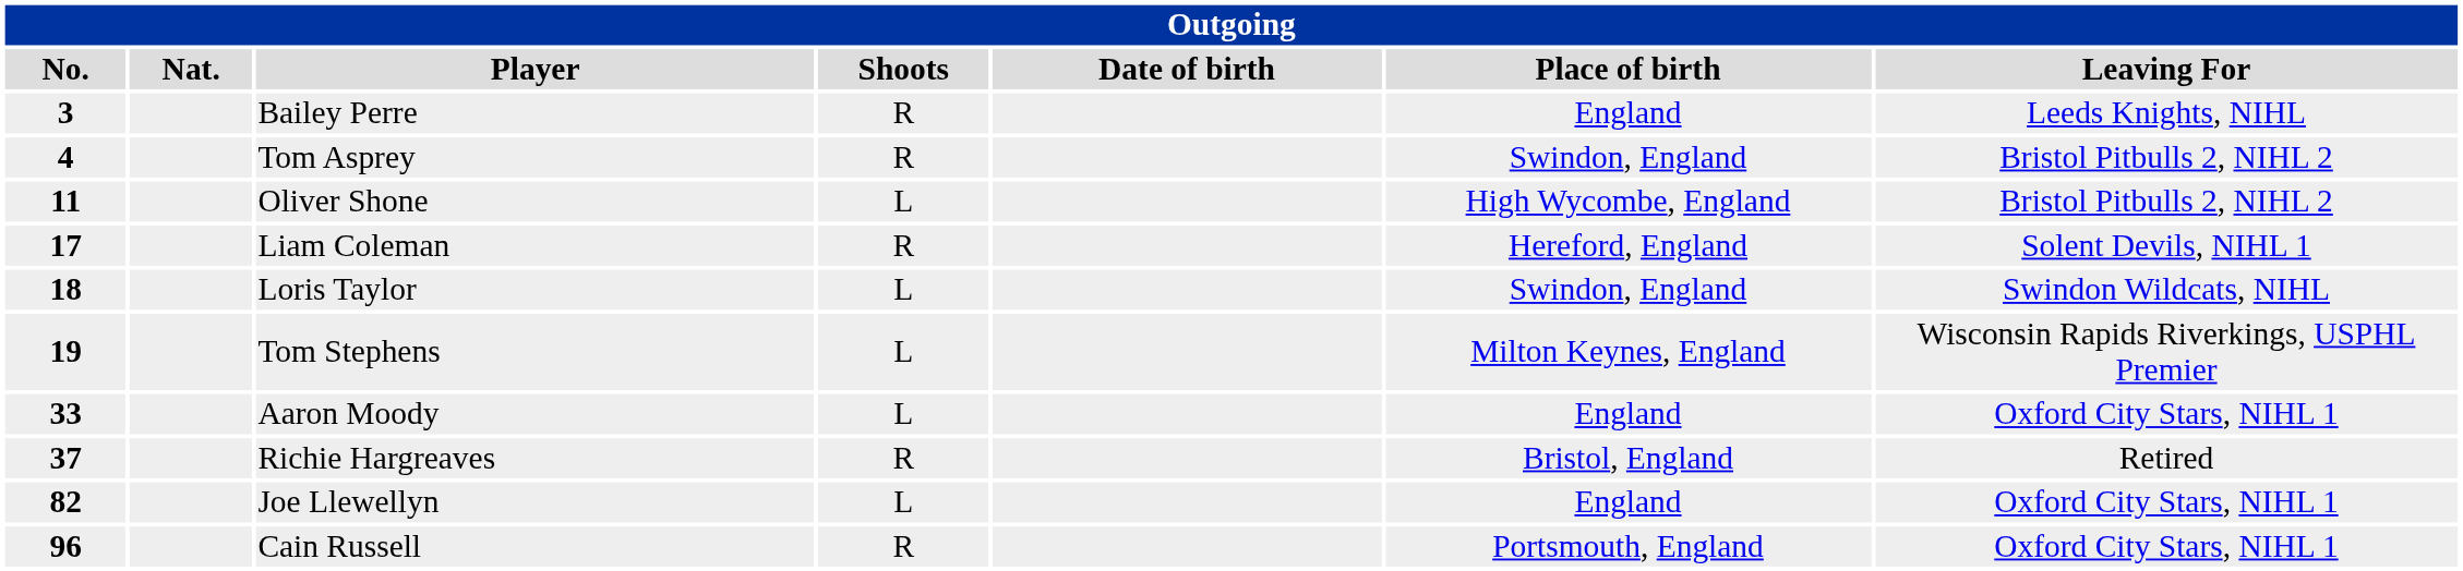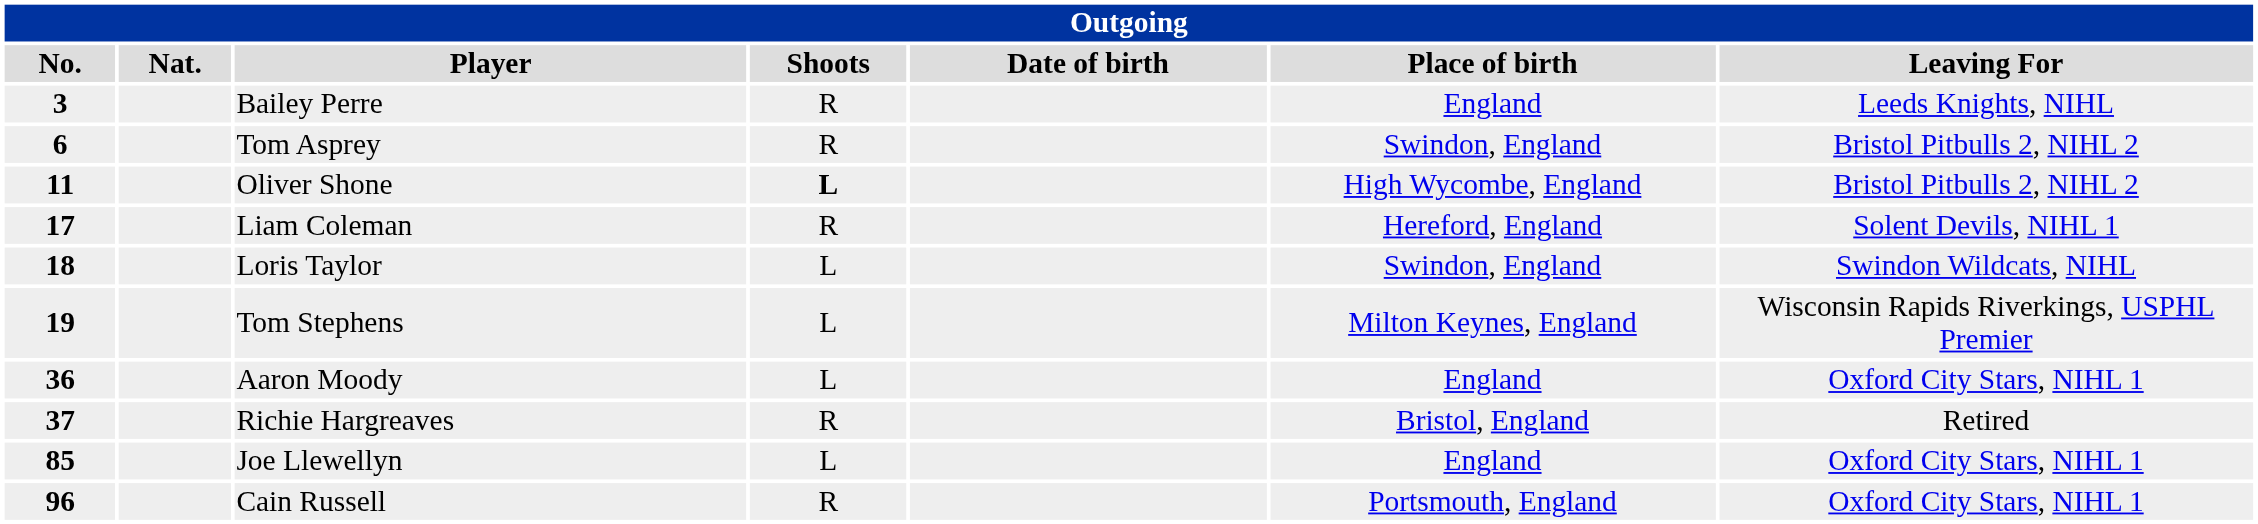 <table class="toccolours"  style="width:97%; clear:both; margin:1.5em auto; text-align:center;">
 <tr>
 <th colspan="10" style="background:#0033A0; color:white;">Outgoing</th>
 </tr>
 <tr style="background:#ddd;">
 <th width="5%">No.</th>
 <th width="5%">Nat.</th>
 <th !width="22%">Player</th>
 <th width="7%">Shoots</th>
 <th width="16%">Date of birth</th>
 <th width="20%">Place of birth</th>
 <th width="24%">Leaving For</th>
 </tr>
 <tr style="background:#eee;">
 <td><strong>3</strong></td>
 <td></td>
 <td align="left">Bailey Perre</td>
 <td>R</td>
 <td></td>
 <td><a href='#'>England</a></td>
 <td><a href='#'>Leeds Knights</a>, <a href='#'>NIHL</a></td>
 </tr>
 <tr style="background:#eee;">
-<td><strong>4</strong></td>
+<td><strong>6</strong></td>
 <td></td>
 <td align="left">Tom Asprey</td>
 <td>R</td>
 <td></td>
 <td><a href='#'>Swindon</a>, <a href='#'>England</a></td>
 <td><a href='#'>Bristol Pitbulls 2</a>, <a href='#'>NIHL 2</a></td>
 </tr>
 <tr style="background:#eee;">
 <td><strong>11</strong></td>
 <td></td>
 <td align="left">Oliver Shone</td>
-<td>L</td>
+<td><strong>L</strong></td>
 <td></td>
 <td><a href='#'>High Wycombe</a>, <a href='#'>England</a></td>
 <td><a href='#'>Bristol Pitbulls 2</a>, <a href='#'>NIHL 2</a></td>
 </tr>
 <tr style="background:#eee;">
 <td><strong>17</strong></td>
 <td></td>
 <td align="left">Liam Coleman</td>
 <td>R</td>
 <td></td>
 <td><a href='#'>Hereford</a>, <a href='#'>England</a></td>
 <td><a href='#'>Solent Devils</a>, <a href='#'>NIHL 1</a></td>
 </tr>
 <tr style="background:#eee;">
 <td><strong>18</strong></td>
 <td></td>
 <td align="left">Loris Taylor</td>
 <td>L</td>
 <td></td>
 <td><a href='#'>Swindon</a>, <a href='#'>England</a></td>
 <td><a href='#'>Swindon Wildcats</a>, <a href='#'>NIHL</a></td>
 </tr>
 <tr style="background:#eee;">
 <td><strong>19</strong></td>
 <td></td>
 <td align="left">Tom Stephens</td>
 <td>L</td>
 <td></td>
 <td><a href='#'>Milton Keynes</a>, <a href='#'>England</a></td>
 <td>Wisconsin Rapids Riverkings, <a href='#'>USPHL Premier</a></td>
 </tr>
 <tr style="background:#eee;">
-<td><strong>33</strong></td>
+<td><strong>36</strong></td>
 <td></td>
 <td align="left">Aaron Moody</td>
 <td>L</td>
 <td></td>
 <td><a href='#'>England</a></td>
 <td><a href='#'>Oxford City Stars</a>, <a href='#'>NIHL 1</a></td>
 </tr>
 <tr style="background:#eee;">
 <td><strong>37</strong></td>
 <td></td>
 <td align="left">Richie Hargreaves</td>
 <td>R</td>
 <td></td>
 <td><a href='#'>Bristol</a>, <a href='#'>England</a></td>
 <td>Retired</td>
 </tr>
 <tr style="background:#eee;">
-<td><strong>82</strong></td>
+<td><strong>85</strong></td>
 <td></td>
 <td align="left">Joe Llewellyn</td>
 <td>L</td>
 <td></td>
 <td><a href='#'>England</a></td>
 <td><a href='#'>Oxford City Stars</a>, <a href='#'>NIHL 1</a></td>
 </tr>
 <tr style="background:#eee;">
 <td><strong>96</strong></td>
 <td></td>
 <td align="left">Cain Russell</td>
 <td>R</td>
 <td></td>
 <td><a href='#'>Portsmouth</a>, <a href='#'>England</a></td>
 <td><a href='#'>Oxford City Stars</a>, <a href='#'>NIHL 1</a></td>
 </tr>
 </table>
